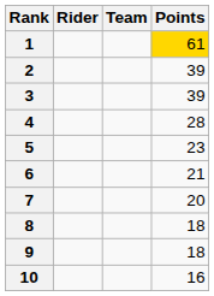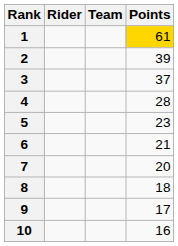 <table class="wikitable" margin-bottom:0;">
 <tr>
 <th scope="col">Rank</th>
 <th scope="col">Rider</th>
 <th scope="col">Team</th>
 <th scope="col">Points</th>
 </tr>
 <tr>
 <th scope="row">1</th>
 <td>  </td>
 <td></td>
 <td align="right" style="background: gold;">61</td>
 </tr>
 <tr>
 <th scope="row">2</th>
 <td></td>
 <td></td>
 <td align="right">39</td>
 </tr>
 <tr>
 <th scope="row">3</th>
 <td></td>
 <td></td>
-<td align="right">39</td>
+<td align="right">37</td>
 </tr>
 <tr>
 <th scope="row">4</th>
 <td></td>
 <td></td>
 <td align="right">28</td>
 </tr>
 <tr>
 <th scope="row">5</th>
 <td></td>
 <td></td>
 <td align="right">23</td>
 </tr>
 <tr>
 <th scope="row">6</th>
 <td></td>
 <td></td>
 <td align="right">21</td>
 </tr>
 <tr>
 <th scope="row">7</th>
 <td></td>
 <td></td>
 <td align="right">20</td>
 </tr>
 <tr>
 <th scope="row">8</th>
 <td></td>
 <td></td>
 <td align="right">18</td>
 </tr>
 <tr>
 <th scope="row">9</th>
 <td></td>
 <td></td>
-<td align="right">18</td>
+<td align="right">17</td>
 </tr>
 <tr>
 <th scope="row">10</th>
 <td></td>
 <td></td>
 <td align="right">16</td>
 </tr>
 </table>
